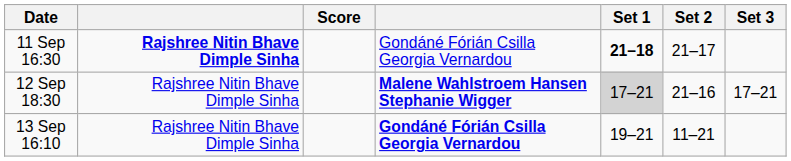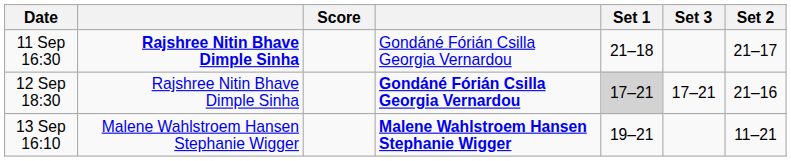 <table class="wikitable" style="text-align: center; font-size:90%">
 <tr>
 <th width="60">Date</th>
 <th align="right" width="200"></th>
 <th width="60">Score</th>
 <th align="left" width="200"></th>
 <th width="50">Set 1</th>
+<th width="50">Set 3</th>
 <th width="50">Set 2</th>
-<th width="50">Set 3</th>
 </tr>
 <tr>
 <td>11 Sep<br>16:30</td>
 <td align="right"><strong><a href='#'>Rajshree Nitin Bhave</a> <br><a href='#'>Dimple Sinha</a> </strong></td>
 <td align="center"></td>
 <td align="left"> <a href='#'>Gondáné Fórián Csilla</a><br> <a href='#'>Georgia Vernardou</a></td>
-<td><strong>21–18</strong></td>
+<td>21–18</td>
+<td></td>
 <td>21–17</td>
-<td></td>
 </tr>
 <tr>
 <td>12 Sep<br>18:30</td>
 <td align="right"><a href='#'>Rajshree Nitin Bhave</a> <br><a href='#'>Dimple Sinha</a> </td>
 <td align="center"></td>
-<td align="left"><strong> <a href='#'>Malene Wahlstroem Hansen</a><br> <a href='#'>Stephanie Wigger</a></strong></td>
+<td align="left"><strong> <a href='#'>Gondáné Fórián Csilla</a><br> <a href='#'>Georgia Vernardou</a></strong></td>
 <td style="background: lightgrey;">17–21</td>
+<td>17–21</td>
 <td>21–16</td>
-<td>17–21</td>
 </tr>
 <tr>
 <td>13 Sep<br>16:10</td>
-<td align="right"><a href='#'>Rajshree Nitin Bhave</a> <br><a href='#'>Dimple Sinha</a> </td>
+<td align="right"><a href='#'>Malene Wahlstroem Hansen</a> <br><a href='#'>Stephanie Wigger</a> </td>
 <td align="center"></td>
-<td align="left"><strong> <a href='#'>Gondáné Fórián Csilla</a><br> <a href='#'>Georgia Vernardou</a></strong></td>
+<td align="left"><strong> <a href='#'>Malene Wahlstroem Hansen</a><br> <a href='#'>Stephanie Wigger</a></strong></td>
 <td>19–21</td>
+<td></td>
 <td>11–21</td>
-<td></td>
 </tr>
 </table>
